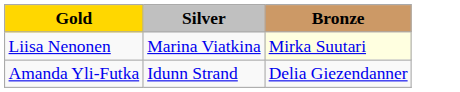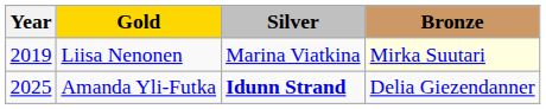 <table class="wikitable">
 <tr>
+<th>Year</th>
 <td align=center bgcolor=gold><strong>Gold</strong></td>
 <td align=center bgcolor=silver><strong>Silver</strong></td>
 <td align=center bgcolor=cc9966><strong>Bronze</strong></td>
 </tr>
 <tr>
+<td><a href='#'>2019</a></td>
 <td> <a href='#'>Liisa Nenonen</a></td>
 <td> <a href='#'>Marina Viatkina</a></td>
 <td style="background: lightyellow;"> <a href='#'>Mirka Suutari</a></td>
 </tr>
 <tr>
+<td><a href='#'>2025</a></td>
 <td> <a href='#'>Amanda Yli-Futka</a></td>
-<td> <a href='#'>Idunn Strand</a></td>
+<td><strong> <a href='#'>Idunn Strand</a></strong></td>
 <td> <a href='#'>Delia Giezendanner</a></td>
 </tr>
 </table>
